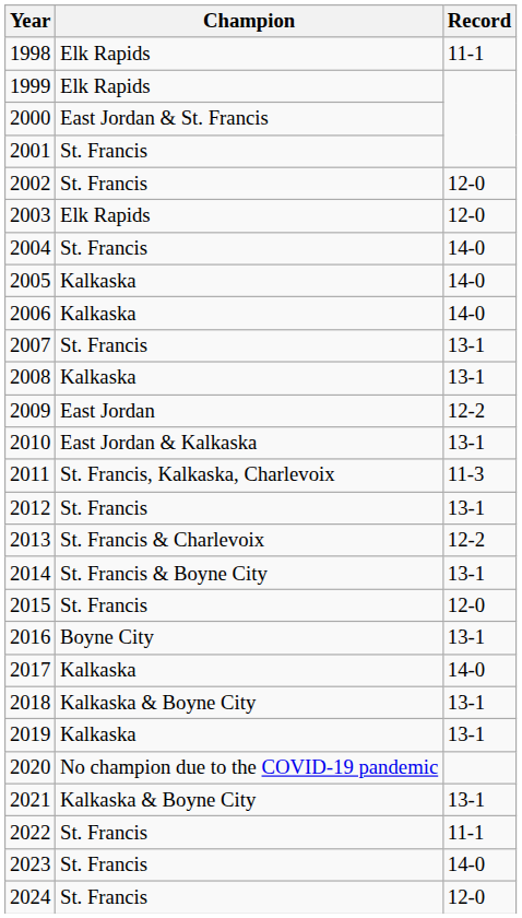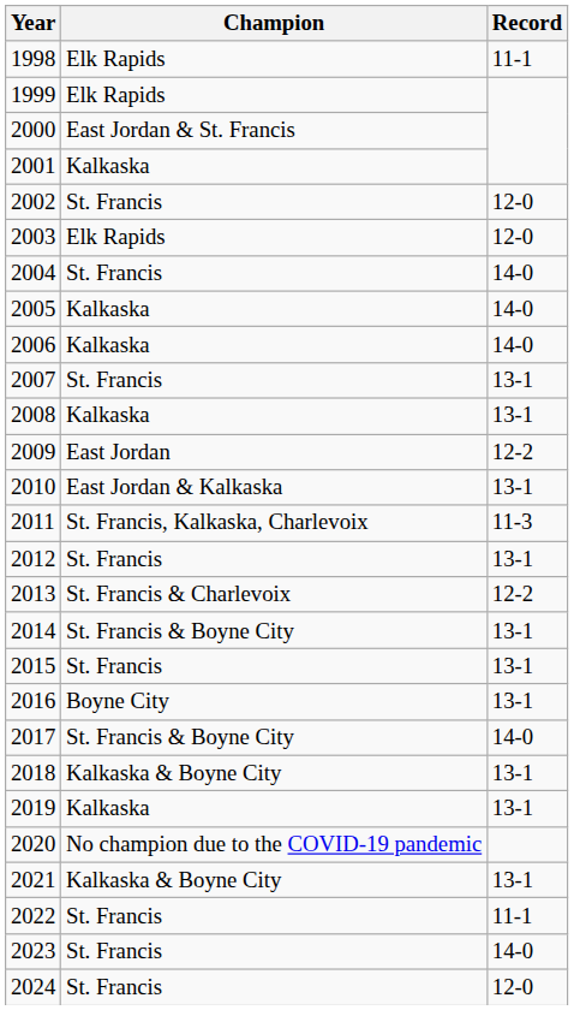 <table class=wikitable>
 <tr>
 <th>Year</th>
 <th>Champion</th>
 <th>Record</th>
 </tr>
 <tr>
 <td>1998</td>
 <td>Elk Rapids</td>
 <td>11-1</td>
 </tr>
 <tr>
 <td>1999</td>
 <td>Elk Rapids</td>
 </tr>
 <tr>
 <td>2000</td>
 <td>East Jordan & St. Francis</td>
 </tr>
 <tr>
 <td>2001</td>
-<td>St. Francis</td>
+<td>Kalkaska</td>
 </tr>
 <tr>
 <td>2002</td>
 <td>St. Francis</td>
 <td>12-0</td>
 </tr>
 <tr>
 <td>2003</td>
 <td>Elk Rapids</td>
 <td>12-0</td>
 </tr>
 <tr>
 <td>2004</td>
 <td>St. Francis</td>
 <td>14-0</td>
 </tr>
 <tr>
 <td>2005</td>
 <td>Kalkaska</td>
 <td>14-0</td>
 </tr>
 <tr>
 <td>2006</td>
 <td>Kalkaska</td>
 <td>14-0</td>
 </tr>
 <tr>
 <td>2007</td>
 <td>St. Francis</td>
 <td>13-1</td>
 </tr>
 <tr>
 <td>2008</td>
 <td>Kalkaska</td>
 <td>13-1</td>
 </tr>
 <tr>
 <td>2009</td>
 <td>East Jordan</td>
 <td>12-2</td>
 </tr>
 <tr>
 <td>2010</td>
 <td>East Jordan & Kalkaska</td>
 <td>13-1</td>
 </tr>
 <tr>
 <td>2011</td>
 <td>St. Francis, Kalkaska, Charlevoix</td>
 <td>11-3</td>
 </tr>
 <tr>
 <td>2012</td>
 <td>St. Francis</td>
 <td>13-1</td>
 </tr>
 <tr>
 <td>2013</td>
 <td>St. Francis & Charlevoix</td>
 <td>12-2</td>
 </tr>
 <tr>
 <td>2014</td>
 <td>St. Francis & Boyne City</td>
 <td>13-1</td>
 </tr>
 <tr>
 <td>2015</td>
 <td>St. Francis</td>
-<td>12-0</td>
+<td>13-1</td>
 </tr>
 <tr>
 <td>2016</td>
 <td>Boyne City</td>
 <td>13-1</td>
 </tr>
 <tr>
 <td>2017</td>
-<td>Kalkaska</td>
+<td>St. Francis & Boyne City</td>
 <td>14-0</td>
 </tr>
 <tr>
 <td>2018</td>
 <td>Kalkaska & Boyne City</td>
 <td>13-1</td>
 </tr>
 <tr>
 <td>2019</td>
 <td>Kalkaska</td>
 <td>13-1</td>
 </tr>
 <tr>
 <td>2020</td>
 <td>No champion due to the <a href='#'>COVID-19 pandemic</a></td>
 </tr>
 <tr>
 <td>2021</td>
 <td>Kalkaska & Boyne City</td>
 <td>13-1</td>
 </tr>
 <tr>
 <td>2022</td>
 <td>St. Francis</td>
 <td>11-1</td>
 </tr>
 <tr>
 <td>2023</td>
 <td>St. Francis</td>
 <td>14-0</td>
 </tr>
 <tr>
 <td>2024</td>
 <td>St. Francis</td>
 <td>12-0</td>
 </tr>
 </table>
